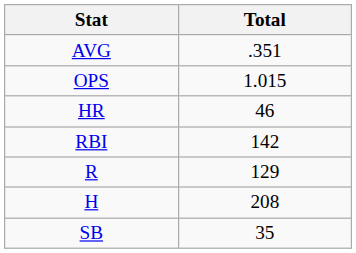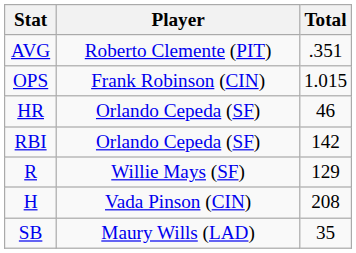 <table class="wikitable" style="text-align:center;">
 <tr>
 <th style="width:15%;">Stat</th>
+<th>Player</th>
 <th style="width:15%;">Total</th>
 </tr>
 <tr>
 <td><a href='#'>AVG</a></td>
+<td><a href='#'>Roberto Clemente</a> (<a href='#'>PIT</a>)</td>
 <td>.351</td>
 </tr>
 <tr>
 <td><a href='#'>OPS</a></td>
+<td><a href='#'>Frank Robinson</a> (<a href='#'>CIN</a>)</td>
 <td>1.015</td>
 </tr>
 <tr>
 <td><a href='#'>HR</a></td>
+<td><a href='#'>Orlando Cepeda</a> (<a href='#'>SF</a>)</td>
 <td>46</td>
 </tr>
 <tr>
 <td><a href='#'>RBI</a></td>
+<td><a href='#'>Orlando Cepeda</a> (<a href='#'>SF</a>)</td>
 <td>142</td>
 </tr>
 <tr>
 <td><a href='#'>R</a></td>
+<td><a href='#'>Willie Mays</a> (<a href='#'>SF</a>)</td>
 <td>129</td>
 </tr>
 <tr>
 <td><a href='#'>H</a></td>
+<td><a href='#'>Vada Pinson</a> (<a href='#'>CIN</a>)</td>
 <td>208</td>
 </tr>
 <tr>
 <td><a href='#'>SB</a></td>
+<td><a href='#'>Maury Wills</a> (<a href='#'>LAD</a>)</td>
 <td>35</td>
 </tr>
 </table>
